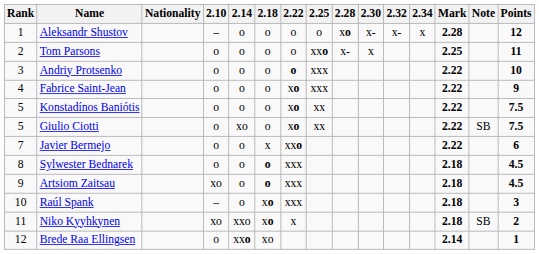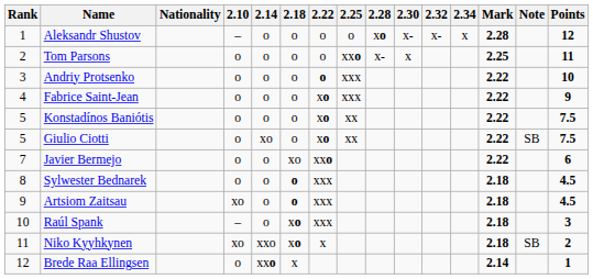 <table class="wikitable sortable" style="text-align:center;font-size:92%">
 <tr>
 <th>Rank</th>
 <th>Name</th>
 <th>Nationality</th>
 <th>2.10</th>
 <th>2.14</th>
 <th>2.18</th>
 <th>2.22</th>
 <th>2.25</th>
 <th>2.28</th>
 <th>2.30</th>
 <th>2.32</th>
 <th>2.34</th>
 <th>Mark</th>
 <th>Note</th>
 <th>Points</th>
 </tr>
 <tr>
 <td>1</td>
 <td align=left><a href='#'>Aleksandr Shustov</a></td>
 <td align=left></td>
 <td>–</td>
 <td>o</td>
 <td>o</td>
 <td>o</td>
 <td>o</td>
 <td>x<strong>o</strong></td>
 <td>x-</td>
 <td>x-</td>
 <td>x</td>
 <td><strong>2.28</strong></td>
 <td></td>
 <td><strong>12</strong></td>
 </tr>
 <tr>
 <td>2</td>
 <td align=left><a href='#'>Tom Parsons</a></td>
 <td align=left></td>
 <td>o</td>
 <td>o</td>
 <td>o</td>
 <td>o</td>
 <td>xx<strong>o</strong></td>
 <td>x-</td>
 <td>x</td>
 <td></td>
 <td></td>
 <td><strong>2.25</strong></td>
 <td></td>
 <td><strong>11</strong></td>
 </tr>
 <tr>
 <td>3</td>
 <td align=left><a href='#'>Andriy Protsenko</a></td>
 <td align=left></td>
 <td>o</td>
 <td>o</td>
 <td>o</td>
 <td><strong>o</strong></td>
 <td>xxx</td>
 <td></td>
 <td></td>
 <td></td>
 <td></td>
 <td><strong>2.22</strong></td>
 <td></td>
 <td><strong>10</strong></td>
 </tr>
 <tr>
 <td>4</td>
 <td align=left><a href='#'>Fabrice Saint-Jean</a></td>
 <td align=left></td>
 <td>o</td>
 <td>o</td>
 <td>o</td>
 <td>x<strong>o</strong></td>
 <td>xxx</td>
 <td></td>
 <td></td>
 <td></td>
 <td></td>
 <td><strong>2.22</strong></td>
 <td></td>
 <td><strong>9</strong></td>
 </tr>
 <tr>
 <td>5</td>
 <td align=left><a href='#'>Konstadínos Baniótis</a></td>
 <td align=left></td>
 <td>o</td>
 <td>o</td>
 <td>o</td>
 <td>x<strong>o</strong></td>
 <td>xx</td>
 <td></td>
 <td></td>
 <td></td>
 <td></td>
 <td><strong>2.22</strong></td>
 <td></td>
 <td><strong>7.5</strong></td>
 </tr>
 <tr>
 <td>5</td>
 <td align=left><a href='#'>Giulio Ciotti</a></td>
 <td align=left></td>
 <td>o</td>
 <td>xo</td>
 <td>o</td>
 <td>x<strong>o</strong></td>
 <td>xx</td>
 <td></td>
 <td></td>
 <td></td>
 <td></td>
 <td><strong>2.22</strong></td>
 <td>SB</td>
 <td><strong>7.5</strong></td>
 </tr>
 <tr>
 <td>7</td>
 <td align=left><a href='#'>Javier Bermejo</a></td>
 <td align=left></td>
 <td>o</td>
 <td>o</td>
-<td>x</td>
+<td>xo</td>
 <td>xx<strong>o</strong></td>
 <td></td>
 <td></td>
 <td></td>
 <td></td>
 <td></td>
 <td><strong>2.22</strong></td>
 <td></td>
 <td><strong>6</strong></td>
 </tr>
 <tr>
 <td>8</td>
 <td align=left><a href='#'>Sylwester Bednarek</a></td>
 <td align=left></td>
 <td>o</td>
 <td>o</td>
 <td><strong>o</strong></td>
 <td>xxx</td>
 <td></td>
 <td></td>
 <td></td>
 <td></td>
 <td></td>
 <td><strong>2.18</strong></td>
 <td></td>
 <td><strong>4.5</strong></td>
 </tr>
 <tr>
 <td>9</td>
 <td align=left><a href='#'>Artsiom Zaitsau</a></td>
 <td align=left></td>
 <td>xo</td>
 <td>o</td>
 <td><strong>o</strong></td>
 <td>xxx</td>
 <td></td>
 <td></td>
 <td></td>
 <td></td>
 <td></td>
 <td><strong>2.18</strong></td>
 <td></td>
 <td><strong>4.5</strong></td>
 </tr>
 <tr>
 <td>10</td>
 <td align=left><a href='#'>Raúl Spank</a></td>
 <td align=left></td>
 <td>–</td>
 <td>o</td>
 <td>x<strong>o</strong></td>
 <td>xxx</td>
 <td></td>
 <td></td>
 <td></td>
 <td></td>
 <td></td>
 <td><strong>2.18</strong></td>
 <td></td>
 <td><strong>3</strong></td>
 </tr>
 <tr>
 <td>11</td>
 <td align=left><a href='#'>Niko Kyyhkynen</a></td>
 <td align=left></td>
 <td>xo</td>
 <td>xxo</td>
 <td>x<strong>o</strong></td>
 <td>x</td>
 <td></td>
 <td></td>
 <td></td>
 <td></td>
 <td></td>
 <td><strong>2.18</strong></td>
 <td>SB</td>
 <td><strong>2</strong></td>
 </tr>
 <tr>
 <td>12</td>
 <td align=left><a href='#'>Brede Raa Ellingsen</a></td>
 <td align=left></td>
 <td>o</td>
 <td>xx<strong>o</strong></td>
-<td>xo</td>
+<td>x</td>
 <td></td>
 <td></td>
 <td></td>
 <td></td>
 <td></td>
 <td></td>
 <td><strong>2.14</strong></td>
 <td></td>
 <td><strong>1</strong></td>
 </tr>
 </table>
